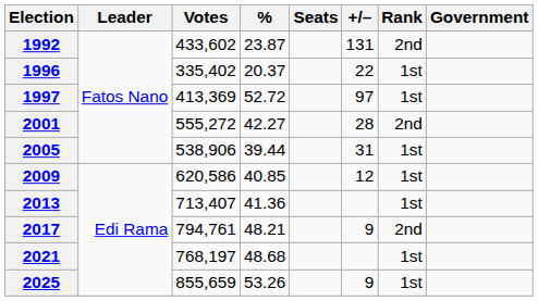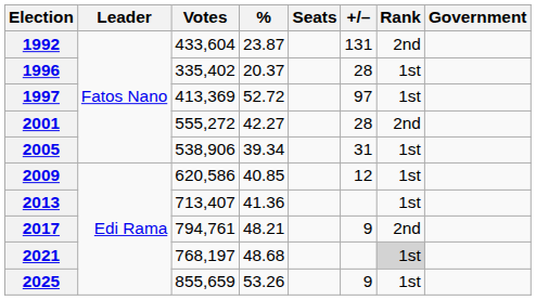 <table class="wikitable" style="text-align:right;">
 <tr>
 <th>Election</th>
 <th>Leader</th>
 <th>Votes</th>
 <th>%</th>
 <th>Seats</th>
 <th>+/–</th>
 <th>Rank</th>
 <th>Government</th>
 </tr>
 <tr>
 <th><a href='#'>1992</a></th>
 <td rowspan="5"><a href='#'>Fatos Nano</a></td>
-<td>433,602</td>
+<td>433,604</td>
 <td>23.87</td>
 <td></td>
 <td> 131</td>
 <td> 2nd</td>
 <td></td>
 </tr>
 <tr>
 <th><a href='#'>1996</a></th>
 <td>335,402</td>
 <td>20.37</td>
 <td></td>
-<td> 22</td>
+<td> 28</td>
 <td>  1st</td>
 <td></td>
 </tr>
 <tr>
 <th><a href='#'>1997</a></th>
 <td>413,369</td>
 <td>52.72</td>
 <td></td>
 <td> 97</td>
 <td> 1st</td>
 <td></td>
 </tr>
 <tr>
 <th><a href='#'>2001</a></th>
 <td>555,272</td>
 <td>42.27</td>
 <td></td>
 <td> 28</td>
 <td> 2nd</td>
 <td></td>
 </tr>
 <tr>
 <th><a href='#'>2005</a></th>
 <td>538,906</td>
-<td>39.44</td>
+<td>39.34</td>
 <td></td>
 <td> 31</td>
 <td> 1st</td>
 <td></td>
 </tr>
 <tr>
 <th><a href='#'>2009</a></th>
 <td rowspan="5"><a href='#'>Edi Rama</a></td>
 <td>620,586</td>
 <td>40.85</td>
 <td></td>
 <td> 12</td>
 <td> 1st</td>
 <td></td>
 </tr>
 <tr>
 <th><a href='#'>2013</a></th>
 <td>713,407</td>
 <td>41.36</td>
 <td></td>
 <td></td>
 <td>  1st</td>
 <td></td>
 </tr>
 <tr>
 <th><a href='#'>2017</a></th>
 <td>794,761</td>
 <td>48.21</td>
 <td></td>
 <td> 9</td>
 <td> 2nd</td>
 <td></td>
 </tr>
 <tr>
 <th><a href='#'>2021</a></th>
 <td>768,197</td>
 <td>48.68</td>
 <td></td>
 <td></td>
-<td>  1st</td>
+<td style="background: lightgrey;">  1st</td>
 <td></td>
 </tr>
 <tr>
 <th><a href='#'>2025</a></th>
 <td>855,659</td>
 <td>53.26</td>
 <td></td>
 <td> 9</td>
 <td>  1st</td>
 <td></td>
 </tr>
 </table>
